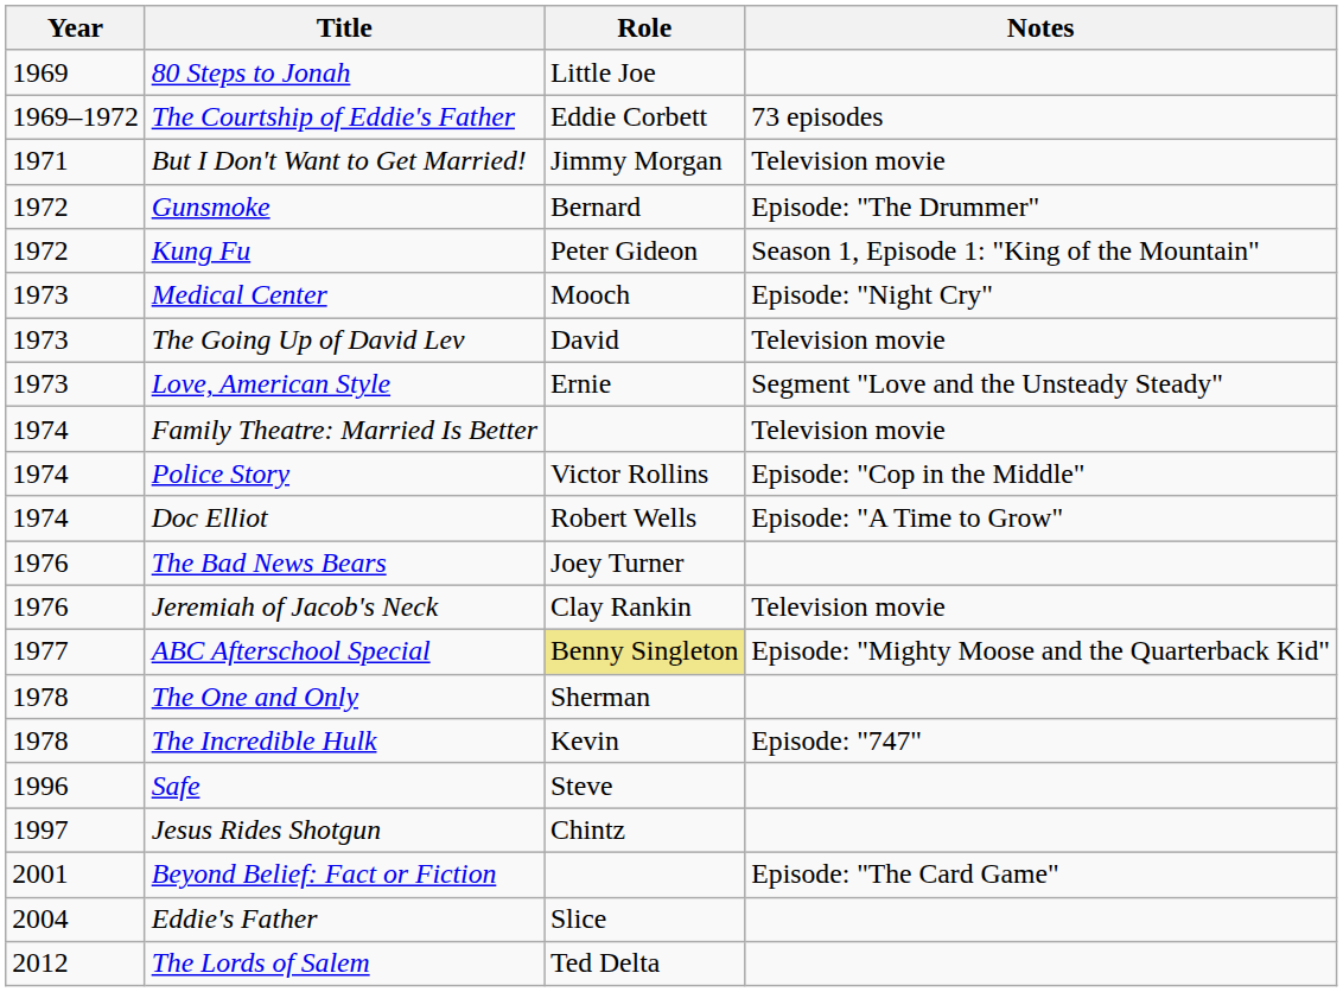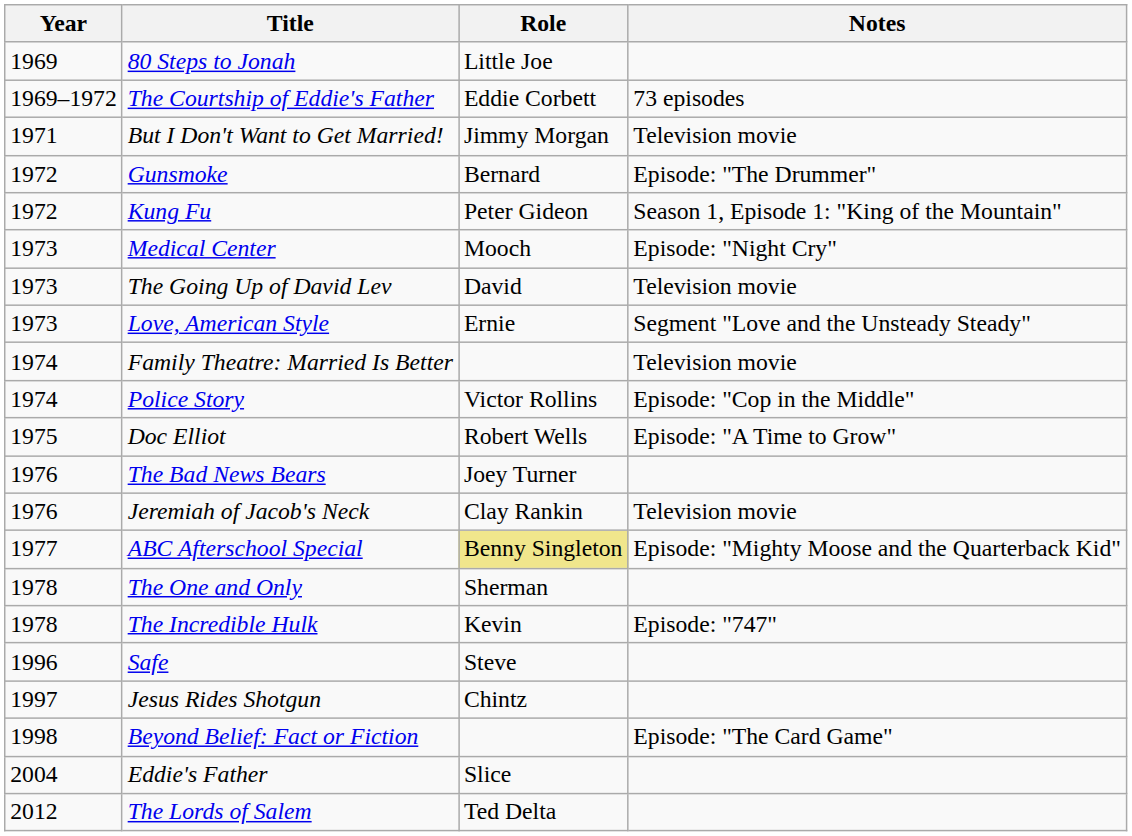 <table class="wikitable sortable">
 <tr>
 <th>Year</th>
 <th>Title</th>
 <th>Role</th>
 <th class="unsortable">Notes</th>
 </tr>
 <tr>
 <td>1969</td>
 <td><em><a href='#'>80 Steps to Jonah</a></em></td>
 <td>Little Joe</td>
 </tr>
 <tr>
 <td>1969–1972</td>
 <td><em><a href='#'>The Courtship of Eddie's Father</a></em></td>
 <td>Eddie Corbett</td>
 <td>73 episodes</td>
 </tr>
 <tr>
 <td>1971</td>
 <td><em>But I Don't Want to Get Married!</em></td>
 <td>Jimmy Morgan</td>
 <td>Television movie</td>
 </tr>
 <tr>
 <td>1972</td>
 <td><em><a href='#'>Gunsmoke</a></em></td>
 <td>Bernard</td>
 <td>Episode: "The Drummer"</td>
 </tr>
 <tr>
 <td>1972</td>
 <td><em><a href='#'>Kung Fu</a></em></td>
 <td>Peter Gideon</td>
 <td>Season 1, Episode 1: "King of the Mountain"</td>
 </tr>
 <tr>
 <td>1973</td>
 <td><em><a href='#'>Medical Center</a></em></td>
 <td>Mooch</td>
 <td>Episode: "Night Cry"</td>
 </tr>
 <tr>
 <td>1973</td>
 <td><em>The Going Up of David Lev</em></td>
 <td>David</td>
 <td>Television movie</td>
 </tr>
 <tr>
 <td>1973</td>
 <td><em><a href='#'>Love, American Style</a></em></td>
 <td>Ernie</td>
 <td>Segment "Love and the Unsteady Steady"</td>
 </tr>
 <tr>
 <td>1974</td>
 <td><em>Family Theatre: Married Is Better</em></td>
 <td></td>
 <td>Television movie</td>
 </tr>
 <tr>
 <td>1974</td>
 <td><em><a href='#'>Police Story</a></em></td>
 <td>Victor Rollins</td>
 <td>Episode: "Cop in the Middle"</td>
 </tr>
 <tr>
-<td>1974</td>
+<td>1975</td>
 <td><em>Doc Elliot</em></td>
 <td>Robert Wells</td>
 <td>Episode: "A Time to Grow"</td>
 </tr>
 <tr>
 <td>1976</td>
 <td><em><a href='#'>The Bad News Bears</a></em></td>
 <td>Joey Turner</td>
 <td></td>
 </tr>
 <tr>
 <td>1976</td>
 <td><em>Jeremiah of Jacob's Neck</em></td>
 <td>Clay Rankin</td>
 <td>Television movie</td>
 </tr>
 <tr>
 <td>1977</td>
 <td><em><a href='#'>ABC Afterschool Special</a></em></td>
 <td style="background: khaki;">Benny Singleton</td>
 <td>Episode: "Mighty Moose and the Quarterback Kid"</td>
 </tr>
 <tr>
 <td>1978</td>
 <td><em><a href='#'>The One and Only</a></em></td>
 <td>Sherman</td>
 <td></td>
 </tr>
 <tr>
 <td>1978</td>
 <td><em><a href='#'>The Incredible Hulk</a></em></td>
 <td>Kevin</td>
 <td>Episode: "747"</td>
 </tr>
 <tr>
 <td>1996</td>
 <td><em><a href='#'>Safe</a></em></td>
 <td>Steve</td>
 <td></td>
 </tr>
 <tr>
 <td>1997</td>
 <td><em>Jesus Rides Shotgun</em></td>
 <td>Chintz</td>
 <td></td>
 </tr>
 <tr>
-<td>2001</td>
+<td>1998</td>
 <td><em><a href='#'>Beyond Belief: Fact or Fiction</a></em></td>
 <td></td>
 <td>Episode: "The Card Game"</td>
 </tr>
 <tr>
 <td>2004</td>
 <td><em>Eddie's Father</em></td>
 <td>Slice</td>
 <td></td>
 </tr>
 <tr>
 <td>2012</td>
 <td><em><a href='#'>The Lords of Salem</a></em></td>
 <td>Ted Delta</td>
 <td></td>
 </tr>
 </table>
